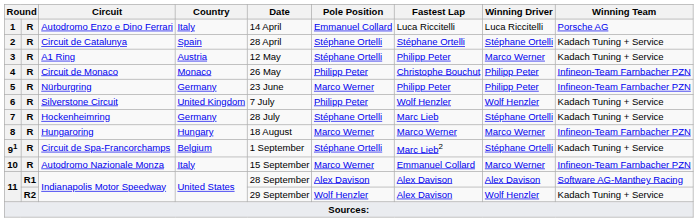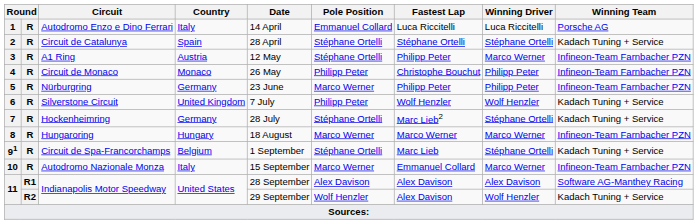 <table class="wikitable" style="font-size: 85%">
 <tr>
 <th colspan=2>Round</th>
 <th>Circuit</th>
 <th>Country</th>
 <th>Date</th>
 <th>Pole Position</th>
 <th>Fastest Lap</th>
 <th>Winning Driver</th>
 <th>Winning Team</th>
 </tr>
 <tr>
 <th>1</th>
 <th>R</th>
 <td> <a href='#'>Autodromo Enzo e Dino Ferrari</a></td>
 <td><a href='#'>Italy</a></td>
 <td>14 April</td>
 <td> <a href='#'>Emmanuel Collard</a></td>
 <td> Luca Riccitelli</td>
 <td> Luca Riccitelli</td>
 <td> <a href='#'>Porsche AG</a></td>
 </tr>
 <tr>
 <th>2</th>
 <th>R</th>
 <td> <a href='#'>Circuit de Catalunya</a></td>
 <td><a href='#'>Spain</a></td>
 <td>28 April</td>
 <td> <a href='#'>Stéphane Ortelli</a></td>
 <td> <a href='#'>Stéphane Ortelli</a></td>
 <td> <a href='#'>Stéphane Ortelli</a></td>
 <td> Kadach Tuning + Service</td>
 </tr>
 <tr>
 <th>3</th>
 <th>R</th>
 <td> <a href='#'>A1 Ring</a></td>
 <td><a href='#'>Austria</a></td>
 <td>12 May</td>
 <td> <a href='#'>Stéphane Ortelli</a></td>
 <td> <a href='#'>Philipp Peter</a></td>
 <td> <a href='#'>Marco Werner</a></td>
-<td> Kadach Tuning + Service</td>
+<td> <a href='#'>Infineon-Team Farnbacher PZN</a></td>
 </tr>
 <tr>
 <th>4</th>
 <th>R</th>
 <td> <a href='#'>Circuit de Monaco</a></td>
 <td><a href='#'>Monaco</a></td>
 <td>26 May</td>
 <td> <a href='#'>Philipp Peter</a></td>
 <td> <a href='#'>Christophe Bouchut</a></td>
 <td> <a href='#'>Philipp Peter</a></td>
 <td> <a href='#'>Infineon-Team Farnbacher PZN</a></td>
 </tr>
 <tr>
 <th>5</th>
 <th>R</th>
 <td> <a href='#'>Nürburgring</a></td>
 <td><a href='#'>Germany</a></td>
 <td>23 June</td>
 <td> <a href='#'>Marco Werner</a></td>
 <td> <a href='#'>Philipp Peter</a></td>
 <td> <a href='#'>Philipp Peter</a></td>
 <td> <a href='#'>Infineon-Team Farnbacher PZN</a></td>
 </tr>
 <tr>
 <th>6</th>
 <th>R</th>
 <td> <a href='#'>Silverstone Circuit</a></td>
 <td><a href='#'>United Kingdom</a></td>
 <td>7 July</td>
 <td> <a href='#'>Philipp Peter</a></td>
 <td> <a href='#'>Wolf Henzler</a></td>
 <td> <a href='#'>Wolf Henzler</a></td>
 <td> Kadach Tuning + Service</td>
 </tr>
 <tr>
 <th>7</th>
 <th>R</th>
 <td> <a href='#'>Hockenheimring</a></td>
 <td><a href='#'>Germany</a></td>
 <td>28 July</td>
 <td> <a href='#'>Stéphane Ortelli</a></td>
-<td> <a href='#'>Marc Lieb</a></td>
+<td> <a href='#'>Marc Lieb</a><sup>2</sup></td>
 <td> <a href='#'>Stéphane Ortelli</a></td>
 <td> Kadach Tuning + Service</td>
 </tr>
 <tr>
 <th>8</th>
 <th>R</th>
 <td> <a href='#'>Hungaroring</a></td>
 <td><a href='#'>Hungary</a></td>
 <td>18 August</td>
 <td> <a href='#'>Marco Werner</a></td>
 <td> <a href='#'>Marco Werner</a></td>
 <td> <a href='#'>Marco Werner</a></td>
 <td> <a href='#'>Infineon-Team Farnbacher PZN</a></td>
 </tr>
 <tr>
 <th>9<sup>1</sup></th>
 <th>R</th>
 <td> <a href='#'>Circuit de Spa-Francorchamps</a></td>
 <td><a href='#'>Belgium</a></td>
 <td>1 September</td>
 <td> <a href='#'>Stéphane Ortelli</a></td>
-<td> <a href='#'>Marc Lieb</a><sup>2</sup></td>
+<td> <a href='#'>Marc Lieb</a></td>
 <td> <a href='#'>Stéphane Ortelli</a></td>
 <td> Kadach Tuning + Service</td>
 </tr>
 <tr>
 <th>10</th>
 <th>R</th>
 <td> <a href='#'>Autodromo Nazionale Monza</a></td>
 <td><a href='#'>Italy</a></td>
 <td>15 September</td>
 <td> <a href='#'>Marco Werner</a></td>
 <td> <a href='#'>Emmanuel Collard</a></td>
 <td> <a href='#'>Marco Werner</a></td>
 <td> <a href='#'>Infineon-Team Farnbacher PZN</a></td>
 </tr>
 <tr>
 <th rowspan=2>11</th>
 <th>R1</th>
 <td rowspan=2> <a href='#'>Indianapolis Motor Speedway</a></td>
 <td rowspan=2><a href='#'>United States</a></td>
 <td>28 September</td>
 <td> <a href='#'>Alex Davison</a></td>
 <td> <a href='#'>Alex Davison</a></td>
 <td> <a href='#'>Alex Davison</a></td>
 <td> <a href='#'>Software AG-Manthey Racing</a></td>
 </tr>
 <tr>
 <th>R2</th>
 <td>29 September</td>
 <td> <a href='#'>Wolf Henzler</a></td>
 <td> <a href='#'>Alex Davison</a></td>
 <td> <a href='#'>Wolf Henzler</a></td>
 <td> Kadach Tuning + Service</td>
 </tr>
 <tr class="sortbottom">
 <td colspan="9" style="background-color:#EAECF0;text-align:center"><strong>Sources:</strong></td>
 </tr>
 </table>
